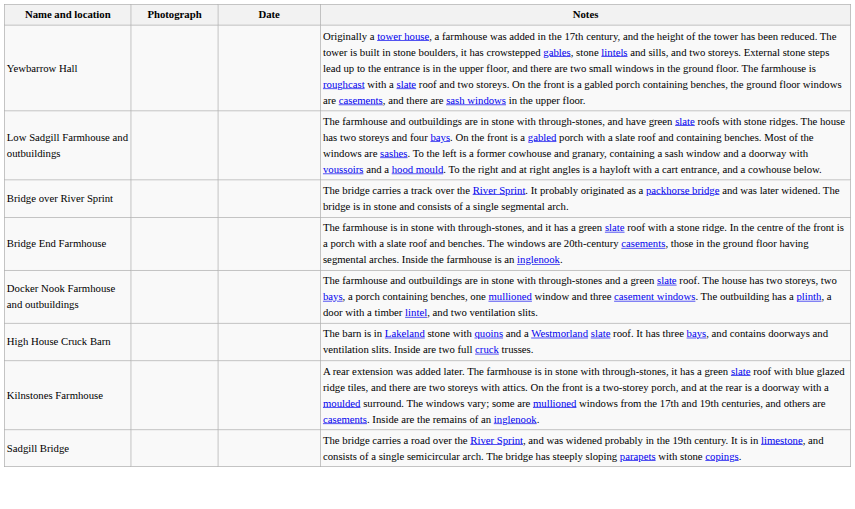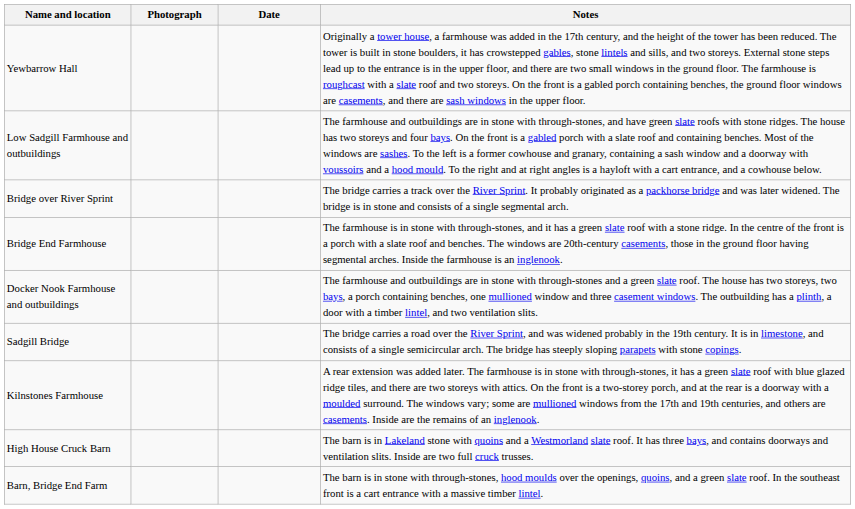 <table class="wikitable sortable plainrowheaders" style="width:100%;border:0px;text-align:left;line-height:150%;">
 <tr>
 <th scope="col"  style="width:150px">Name and location</th>
 <th scope="col"  style="width:100px" class="unsortable">Photograph</th>
 <th scope="col"  style="width:120px">Date</th>
 <th scope="col"  style="width:650px" class="unsortable">Notes</th>
 </tr>
 <tr>
 <td>Yewbarrow Hall<br><small></small></td>
 <td></td>
 <td align="center"></td>
 <td>Originally a <a href='#'>tower house</a>, a farmhouse was added in the 17th century, and the height of the tower has been reduced.  The tower is built in stone boulders, it has crowstepped <a href='#'>gables</a>, stone <a href='#'>lintels</a> and sills, and two storeys.  External stone steps lead up to the entrance is in the upper floor, and there are two small windows in the ground floor.  The farmhouse is <a href='#'>roughcast</a> with a <a href='#'>slate</a> roof and two storeys.  On the front is a gabled porch containing benches, the ground floor windows are <a href='#'>casements</a>, and there are <a href='#'>sash windows</a> in the upper floor.</td>
 </tr>
 <tr>
 <td>Low Sadgill Farmhouse and outbuildings<br><small></small></td>
 <td></td>
 <td align="center"></td>
 <td>The farmhouse and outbuildings are in stone with through-stones, and have green <a href='#'>slate</a> roofs with stone ridges.  The house has two storeys and four <a href='#'>bays</a>.  On the front is a <a href='#'>gabled</a> porch with a slate roof and containing benches.  Most of the windows are <a href='#'>sashes</a>.  To the left is a former cowhouse and granary, containing a sash window and a doorway with <a href='#'>voussoirs</a> and a <a href='#'>hood mould</a>.  To the right and at right angles is a hayloft with a cart entrance, and a cowhouse below.</td>
 </tr>
 <tr>
 <td>Bridge over River Sprint<br><small></small></td>
 <td></td>
 <td align="center"></td>
 <td>The bridge carries a track over the <a href='#'>River Sprint</a>.  It probably originated as a <a href='#'>packhorse bridge</a> and was later widened.  The bridge is in stone and consists of a single segmental arch.</td>
 </tr>
 <tr>
 <td>Bridge End Farmhouse<br><small></small></td>
 <td></td>
 <td align="center"></td>
 <td>The farmhouse is in stone with through-stones, and it has a green <a href='#'>slate</a> roof with a stone ridge.  In the centre of the front is a porch with a slate roof and benches.  The windows are 20th-century <a href='#'>casements</a>, those in the ground floor having segmental arches.  Inside the farmhouse is an <a href='#'>inglenook</a>.</td>
 </tr>
 <tr>
 <td>Docker Nook Farmhouse and outbuildings<br><small></small></td>
 <td></td>
 <td align="center"></td>
 <td>The farmhouse and outbuildings are in stone with through-stones and a green <a href='#'>slate</a> roof.  The house has two storeys, two <a href='#'>bays</a>, a porch containing benches, one <a href='#'>mullioned</a> window and three <a href='#'>casement windows</a>.  The outbuilding has a <a href='#'>plinth</a>, a door with a timber <a href='#'>lintel</a>, and two ventilation slits.</td>
 </tr>
 <tr>
-<td>High House Cruck Barn<br><small></small></td>
+<td>Sadgill Bridge<br><small></small></td>
 <td></td>
 <td align="center"></td>
-<td>The barn is in <a href='#'>Lakeland</a> stone with <a href='#'>quoins</a> and a <a href='#'>Westmorland</a> <a href='#'>slate</a> roof.  It has three <a href='#'>bays</a>, and contains doorways and ventilation slits.  Inside are two full <a href='#'>cruck</a> trusses.</td>
+<td>The bridge carries a road over the <a href='#'>River Sprint</a>, and was widened probably in the 19th century.  It is in <a href='#'>limestone</a>, and consists of a single semicircular arch.  The bridge has steeply sloping <a href='#'>parapets</a> with stone <a href='#'>copings</a>.</td>
 </tr>
 <tr>
 <td>Kilnstones Farmhouse<br><small></small></td>
 <td></td>
 <td align="center"></td>
 <td>A rear extension was added later.  The farmhouse is in stone with through-stones, it has a green <a href='#'>slate</a> roof with blue glazed ridge tiles, and there are two storeys with attics.  On the front is a two-storey porch, and at the rear is a doorway with a <a href='#'>moulded</a> surround.  The windows vary; some are <a href='#'>mullioned</a> windows from the 17th and 19th centuries, and others are <a href='#'>casements</a>.  Inside are the remains of an <a href='#'>inglenook</a>.</td>
 </tr>
 <tr>
-<td>Sadgill Bridge<br><small></small></td>
+<td>High House Cruck Barn<br><small></small></td>
 <td></td>
 <td align="center"></td>
-<td>The bridge carries a road over the <a href='#'>River Sprint</a>, and was widened probably in the 19th century.  It is in <a href='#'>limestone</a>, and consists of a single semicircular arch.  The bridge has steeply sloping <a href='#'>parapets</a> with stone <a href='#'>copings</a>.</td>
+<td>The barn is in <a href='#'>Lakeland</a> stone with <a href='#'>quoins</a> and a <a href='#'>Westmorland</a> <a href='#'>slate</a> roof.  It has three <a href='#'>bays</a>, and contains doorways and ventilation slits.  Inside are two full <a href='#'>cruck</a> trusses.</td>
+</tr>
+<tr>
+<td>Barn, Bridge End Farm<br><small></small></td>
+<td></td>
+<td align="center"></td>
+<td>The barn is in stone with through-stones, <a href='#'>hood moulds</a> over the openings, <a href='#'>quoins</a>, and a green <a href='#'>slate</a> roof.  In the southeast front is a cart entrance with a massive timber <a href='#'>lintel</a>.</td>
 </tr>
 <tr>
 </tr>
 </table>
